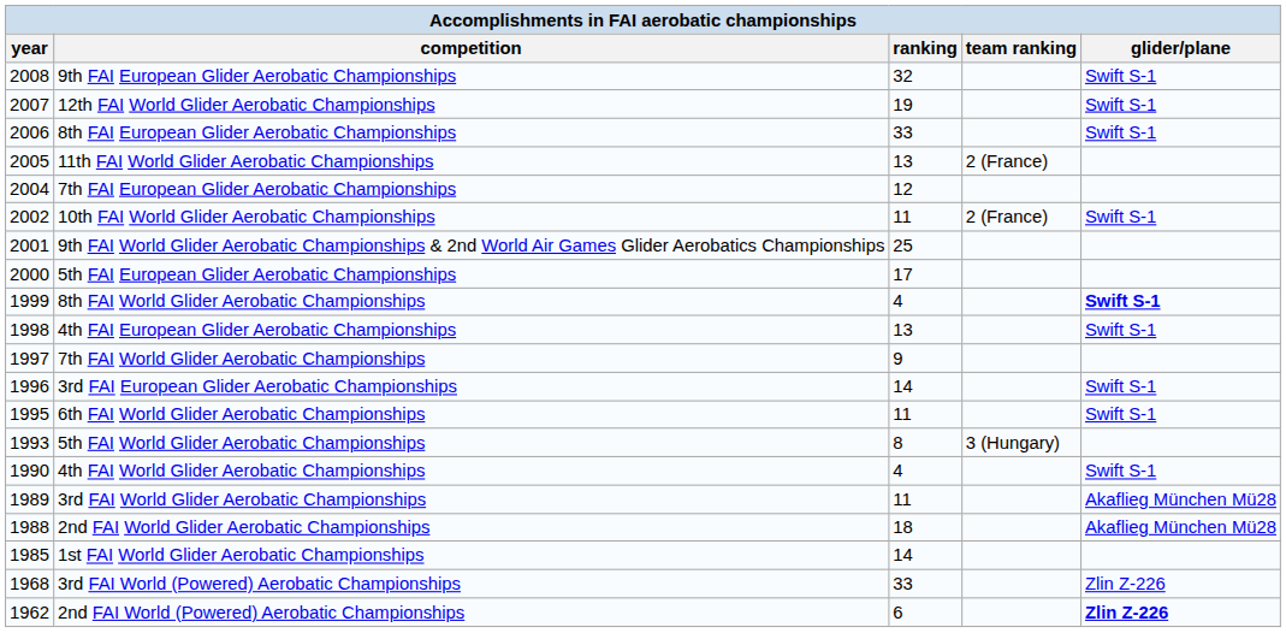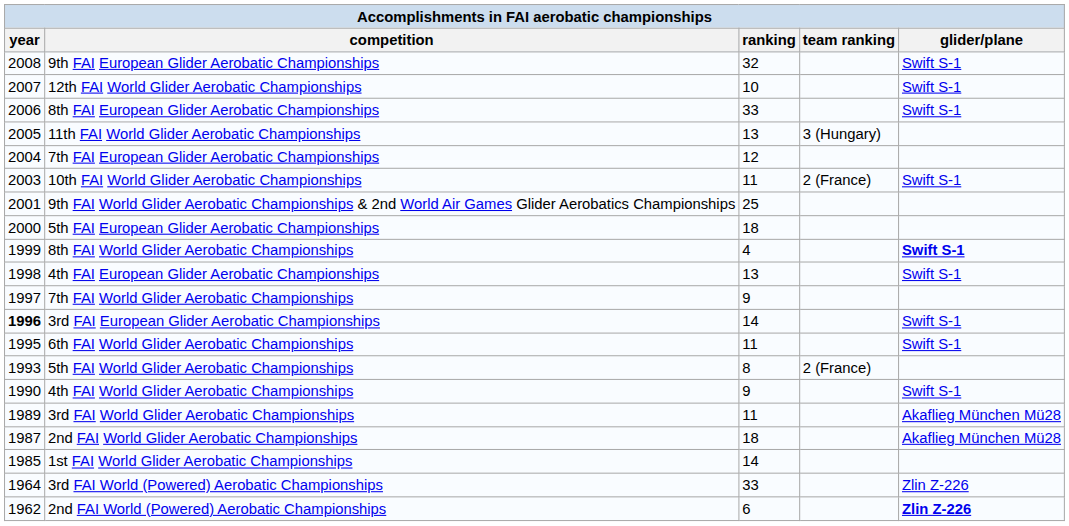 <table class="wikitable" style="margin:1em 0; background:#f9fcff; font-size:90%;">
 <tr>
 <th style="background:#cde;" colspan="6">Accomplishments in FAI aerobatic championships</th>
 </tr>
 <tr style="background:#def;">
 <th align=center>year</th>
 <th align=center>competition</th>
 <th align=center>ranking</th>
 <th align=center>team ranking</th>
 <th align=center>glider/plane</th>
 </tr>
 <tr>
 <td>2008</td>
 <td>9th <a href='#'>FAI</a> <a href='#'>European Glider Aerobatic Championships</a></td>
 <td>32</td>
 <td></td>
 <td><a href='#'>Swift S-1</a></td>
 </tr>
 <tr>
 <td>2007</td>
 <td>12th <a href='#'>FAI</a> <a href='#'>World Glider Aerobatic Championships</a></td>
-<td>19</td>
+<td>10</td>
 <td></td>
 <td><a href='#'>Swift S-1</a></td>
 </tr>
 <tr>
 <td>2006</td>
 <td>8th <a href='#'>FAI</a> <a href='#'>European Glider Aerobatic Championships</a></td>
 <td>33</td>
 <td></td>
 <td><a href='#'>Swift S-1</a></td>
 </tr>
 <tr>
 <td>2005</td>
 <td>11th <a href='#'>FAI</a> <a href='#'>World Glider Aerobatic Championships</a></td>
 <td>13</td>
-<td>2 (France)</td>
+<td>3 (Hungary)</td>
 <td></td>
 </tr>
 <tr>
 <td>2004</td>
 <td>7th <a href='#'>FAI</a> <a href='#'>European Glider Aerobatic Championships</a></td>
 <td>12</td>
 <td></td>
 <td></td>
 </tr>
 <tr>
-<td>2002</td>
+<td>2003</td>
 <td>10th <a href='#'>FAI</a> <a href='#'>World Glider Aerobatic Championships</a></td>
 <td>11</td>
 <td>2 (France)</td>
 <td><a href='#'>Swift S-1</a></td>
 </tr>
 <tr>
 <td>2001</td>
 <td>9th <a href='#'>FAI</a> <a href='#'>World Glider Aerobatic Championships</a> & 2nd <a href='#'>World Air Games</a> Glider Aerobatics Championships</td>
 <td>25</td>
 <td></td>
 <td></td>
 </tr>
 <tr>
 <td>2000</td>
 <td>5th <a href='#'>FAI</a> <a href='#'>European Glider Aerobatic Championships</a></td>
-<td>17</td>
+<td>18</td>
 <td></td>
 <td></td>
 </tr>
 <tr>
 <td>1999</td>
 <td>8th <a href='#'>FAI</a> <a href='#'>World Glider Aerobatic Championships</a></td>
 <td>4</td>
 <td></td>
 <td><strong><a href='#'>Swift S-1</a></strong></td>
 </tr>
 <tr>
 <td>1998</td>
 <td>4th <a href='#'>FAI</a> <a href='#'>European Glider Aerobatic Championships</a></td>
 <td>13</td>
 <td></td>
 <td><a href='#'>Swift S-1</a></td>
 </tr>
 <tr>
 <td>1997</td>
 <td>7th <a href='#'>FAI</a> <a href='#'>World Glider Aerobatic Championships</a></td>
 <td>9</td>
 <td></td>
 <td></td>
 </tr>
 <tr>
-<td>1996</td>
+<td><strong>1996</strong></td>
 <td>3rd <a href='#'>FAI</a> <a href='#'>European Glider Aerobatic Championships</a></td>
 <td>14</td>
 <td></td>
 <td><a href='#'>Swift S-1</a></td>
 </tr>
 <tr>
 <td>1995</td>
 <td>6th <a href='#'>FAI</a> <a href='#'>World Glider Aerobatic Championships</a></td>
 <td>11</td>
 <td></td>
 <td><a href='#'>Swift S-1</a></td>
 </tr>
 <tr>
 <td>1993</td>
 <td>5th <a href='#'>FAI</a> <a href='#'>World Glider Aerobatic Championships</a></td>
 <td>8</td>
-<td>3 (Hungary)</td>
+<td>2 (France)</td>
 <td></td>
 </tr>
 <tr>
 <td>1990</td>
 <td>4th <a href='#'>FAI</a> <a href='#'>World Glider Aerobatic Championships</a></td>
-<td>4</td>
+<td>9</td>
 <td></td>
 <td><a href='#'>Swift S-1</a></td>
 </tr>
 <tr>
 <td>1989</td>
 <td>3rd <a href='#'>FAI</a> <a href='#'>World Glider Aerobatic Championships</a></td>
 <td>11</td>
 <td></td>
 <td><a href='#'>Akaflieg München Mü28</a></td>
 </tr>
 <tr>
-<td>1988</td>
+<td>1987</td>
 <td>2nd <a href='#'>FAI</a> <a href='#'>World Glider Aerobatic Championships</a></td>
 <td>18</td>
 <td></td>
 <td><a href='#'>Akaflieg München Mü28</a></td>
 </tr>
 <tr>
 <td>1985</td>
 <td>1st <a href='#'>FAI</a> <a href='#'>World Glider Aerobatic Championships</a></td>
 <td>14</td>
 <td></td>
 <td></td>
 </tr>
 <tr>
-<td>1968</td>
+<td>1964</td>
 <td>3rd <a href='#'>FAI World (Powered) Aerobatic Championships</a></td>
 <td>33</td>
 <td></td>
 <td><a href='#'>Zlin Z-226</a></td>
 </tr>
 <tr>
 <td>1962</td>
 <td>2nd <a href='#'>FAI World (Powered) Aerobatic Championships</a></td>
 <td>6</td>
 <td></td>
 <td><strong><a href='#'>Zlin Z-226</a></strong></td>
 </tr>
 </table>
